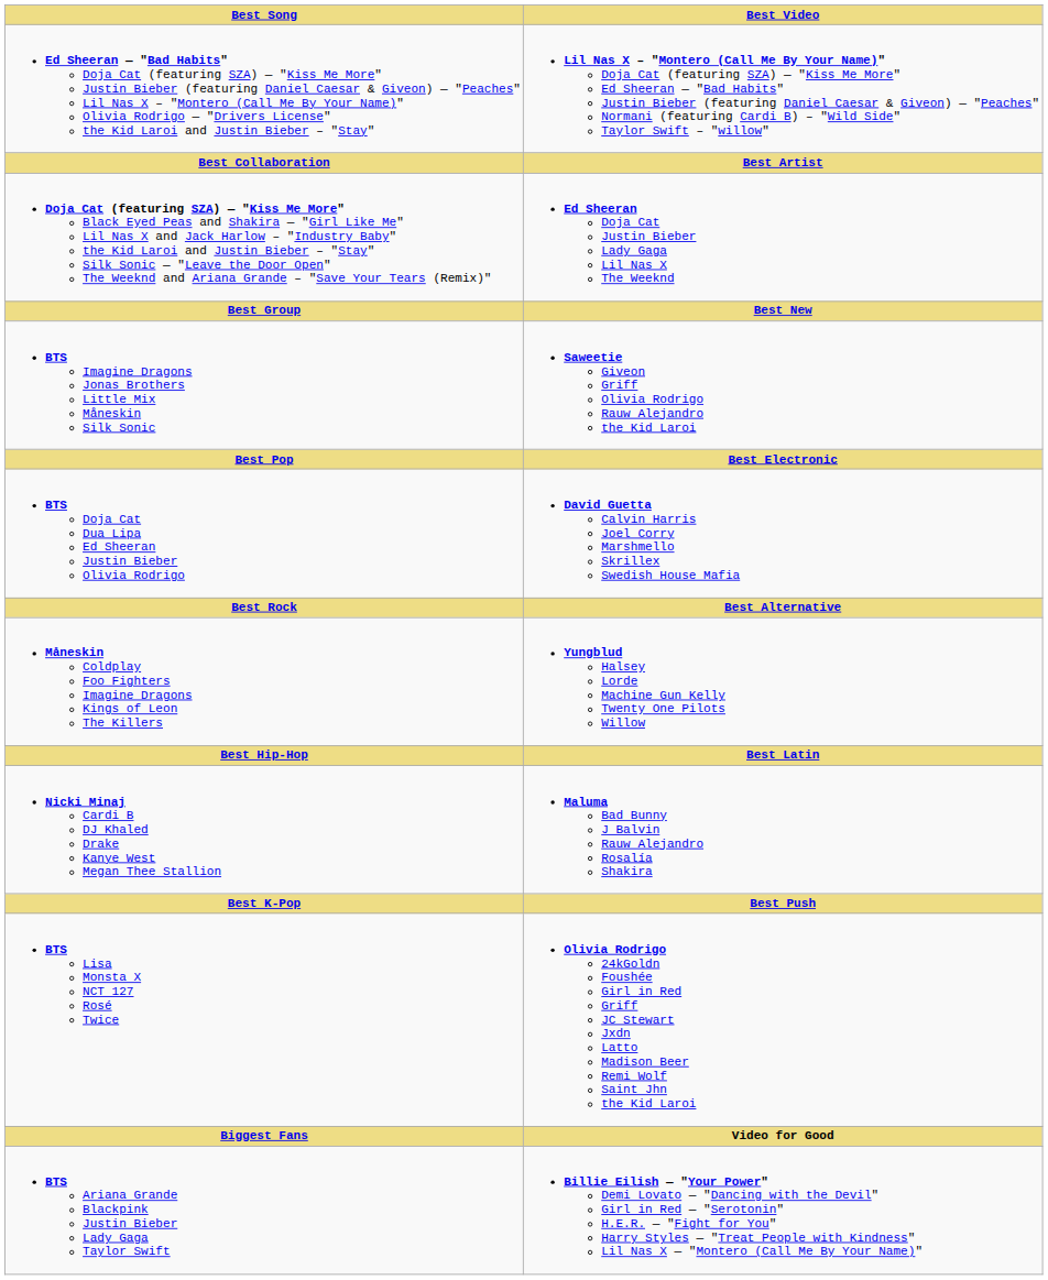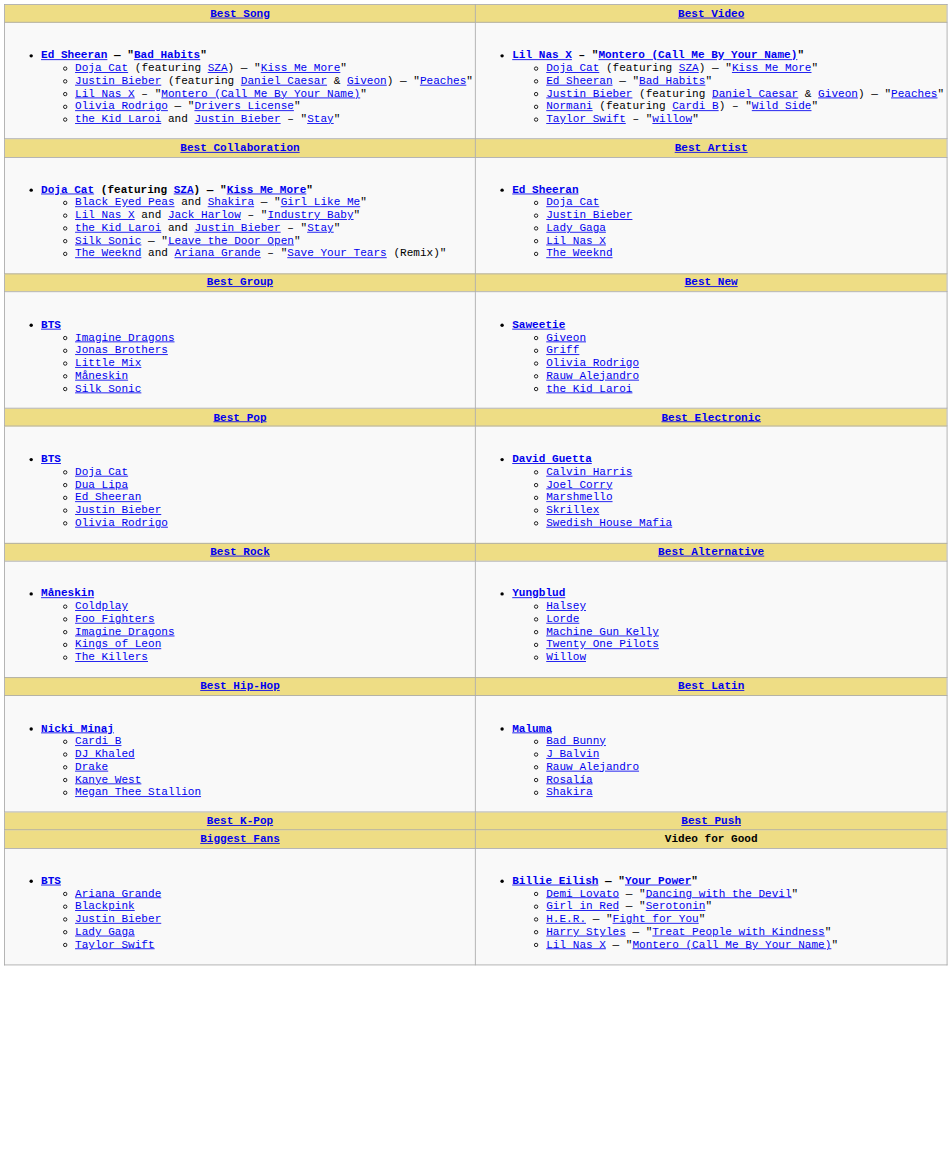 <table class="wikitable" style="width=100%">
 <tr>
 <th style="background:#EEDD85; width=50%"><a href='#'>Best Song</a></th>
 <th style="background:#EEDD85; width=50%"><a href='#'>Best Video</a></th>
 </tr>
 <tr>
 <td valign="top"><br><ul><li><strong><a href='#'>Ed Sheeran</a> — "<a href='#'>Bad Habits</a>"</strong><ul><li><a href='#'>Doja Cat</a> (featuring <a href='#'>SZA</a>) — "<a href='#'>Kiss Me More</a>"</li><li><a href='#'>Justin Bieber</a> (featuring <a href='#'>Daniel Caesar</a> & <a href='#'>Giveon</a>) — "<a href='#'>Peaches</a>"</li><li><a href='#'>Lil Nas X</a> – "<a href='#'>Montero (Call Me By Your Name)</a>"</li><li><a href='#'>Olivia Rodrigo</a> — "<a href='#'>Drivers License</a>"</li><li><a href='#'>the Kid Laroi</a> and <a href='#'>Justin Bieber</a> – "<a href='#'>Stay</a>"</li></ul></li></ul></td>
 <td valign="top"><br><ul><li><strong><a href='#'>Lil Nas X</a> – "<a href='#'>Montero (Call Me By Your Name)</a>"</strong><ul><li><a href='#'>Doja Cat</a> (featuring <a href='#'>SZA</a>) — "<a href='#'>Kiss Me More</a>"</li><li><a href='#'>Ed Sheeran</a> — "<a href='#'>Bad Habits</a>"</li><li><a href='#'>Justin Bieber</a> (featuring <a href='#'>Daniel Caesar</a> & <a href='#'>Giveon</a>) — "<a href='#'>Peaches</a>"</li><li><a href='#'>Normani</a> (featuring <a href='#'>Cardi B</a>) – "<a href='#'>Wild Side</a>"</li><li><a href='#'>Taylor Swift</a> – "<a href='#'>willow</a>"</li></ul></li></ul></td>
 </tr>
 <tr>
 <th style="background:#EEDD85; width=50%"><a href='#'>Best Collaboration</a></th>
 <th style="background:#EEDD85; width=50%"><a href='#'>Best Artist</a></th>
 </tr>
 <tr>
 <td valign="top"><br><ul><li><strong><a href='#'>Doja Cat</a> (featuring <a href='#'>SZA</a>) — "<a href='#'>Kiss Me More</a>"</strong><ul><li><a href='#'>Black Eyed Peas</a> and <a href='#'>Shakira</a> — "<a href='#'>Girl Like Me</a>"</li><li><a href='#'>Lil Nas X</a> and <a href='#'>Jack Harlow</a> – "<a href='#'>Industry Baby</a>"</li><li><a href='#'>the Kid Laroi</a> and <a href='#'>Justin Bieber</a> – "<a href='#'>Stay</a>"</li><li><a href='#'>Silk Sonic</a> — "<a href='#'>Leave the Door Open</a>"</li><li><a href='#'>The Weeknd</a> and <a href='#'>Ariana Grande</a> – "<a href='#'>Save Your Tears</a> (Remix)"</li></ul></li></ul></td>
 <td valign="top"><br><ul><li><strong><a href='#'>Ed Sheeran</a></strong><ul><li><a href='#'>Doja Cat</a></li><li><a href='#'>Justin Bieber</a></li><li><a href='#'>Lady Gaga</a></li><li><a href='#'>Lil Nas X</a></li><li><a href='#'>The Weeknd</a></li></ul></li></ul></td>
 </tr>
 <tr>
 <th style="background:#EEDD85; width=50%"><a href='#'>Best Group</a></th>
 <th style="background:#EEDD85; width=50%"><a href='#'>Best New</a></th>
 </tr>
 <tr>
 <td valign="top"><br><ul><li><strong><a href='#'>BTS</a></strong><ul><li><a href='#'>Imagine Dragons</a></li><li><a href='#'>Jonas Brothers</a></li><li><a href='#'>Little Mix</a></li><li><a href='#'>Måneskin</a></li><li><a href='#'>Silk Sonic</a></li></ul></li></ul></td>
 <td valign="top"><br><ul><li><strong><a href='#'>Saweetie</a></strong><ul><li><a href='#'>Giveon</a></li><li><a href='#'>Griff</a></li><li><a href='#'>Olivia Rodrigo</a></li><li><a href='#'>Rauw Alejandro</a></li><li><a href='#'>the Kid Laroi</a></li></ul></li></ul></td>
 </tr>
 <tr>
 <th style="background:#EEDD85; width=50%"><a href='#'>Best Pop</a></th>
 <th style="background:#EEDD85; width=50%"><a href='#'>Best Electronic</a></th>
 </tr>
 <tr>
 <td valign="top"><br><ul><li><strong><a href='#'>BTS</a></strong><ul><li><a href='#'>Doja Cat</a></li><li><a href='#'>Dua Lipa</a></li><li><a href='#'>Ed Sheeran</a></li><li><a href='#'>Justin Bieber</a></li><li><a href='#'>Olivia Rodrigo</a></li></ul></li></ul></td>
 <td valign="top"><br><ul><li><strong><a href='#'>David Guetta</a></strong><ul><li><a href='#'>Calvin Harris</a></li><li><a href='#'>Joel Corry</a></li><li><a href='#'>Marshmello</a></li><li><a href='#'>Skrillex</a></li><li><a href='#'>Swedish House Mafia</a></li></ul></li></ul></td>
 </tr>
 <tr>
 <th style="background:#EEDD85; width=50%"><a href='#'>Best Rock</a></th>
 <th style="background:#EEDD85; width=50%"><a href='#'>Best Alternative</a></th>
 </tr>
 <tr>
 <td valign="top"><br><ul><li><strong><a href='#'>Måneskin</a></strong><ul><li><a href='#'>Coldplay</a></li><li><a href='#'>Foo Fighters</a></li><li><a href='#'>Imagine Dragons</a></li><li><a href='#'>Kings of Leon</a></li><li><a href='#'>The Killers</a></li></ul></li></ul></td>
 <td valign="top"><br><ul><li><strong><a href='#'>Yungblud</a></strong><ul><li><a href='#'>Halsey</a></li><li><a href='#'>Lorde</a></li><li><a href='#'>Machine Gun Kelly</a></li><li><a href='#'>Twenty One Pilots</a></li><li><a href='#'>Willow</a></li></ul></li></ul></td>
 </tr>
 <tr>
 <th style="background:#EEDD85; width=50%"><a href='#'>Best Hip-Hop</a></th>
 <th style="background:#EEDD85; width=50%"><a href='#'>Best Latin</a></th>
 </tr>
 <tr>
 <td valign="top"><br><ul><li><strong><a href='#'>Nicki Minaj</a></strong><ul><li><a href='#'>Cardi B</a></li><li><a href='#'>DJ Khaled</a></li><li><a href='#'>Drake</a></li><li><a href='#'>Kanye West</a></li><li><a href='#'>Megan Thee Stallion</a></li></ul></li></ul></td>
 <td valign="top"><br><ul><li><strong><a href='#'>Maluma</a></strong><ul><li><a href='#'>Bad Bunny</a></li><li><a href='#'>J Balvin</a></li><li><a href='#'>Rauw Alejandro</a></li><li><a href='#'>Rosalía</a></li><li><a href='#'>Shakira</a></li></ul></li></ul></td>
 </tr>
 <tr>
 <th style="background:#EEDD85; width=50%"><a href='#'>Best K-Pop</a></th>
 <th style="background:#EEDD85; width=50%"><a href='#'>Best Push</a></th>
 </tr>
 <tr>
-<td valign="top"><br><ul><li><strong><a href='#'>BTS</a></strong><ul><li><a href='#'>Lisa</a></li><li><a href='#'>Monsta X</a></li><li><a href='#'>NCT 127</a></li><li><a href='#'>Rosé</a></li><li><a href='#'>Twice</a></li></ul></li></ul></td>
-<td valign="top"><br><ul><li><strong><a href='#'>Olivia Rodrigo</a></strong><ul><li><a href='#'>24kGoldn</a></li><li><a href='#'>Foushée</a></li><li><a href='#'>Girl in Red</a></li><li><a href='#'>Griff</a></li><li><a href='#'>JC Stewart</a></li><li><a href='#'>Jxdn</a></li><li><a href='#'>Latto</a></li><li><a href='#'>Madison Beer</a></li><li><a href='#'>Remi Wolf</a></li><li><a href='#'>Saint Jhn</a></li><li><a href='#'>the Kid Laroi</a></li></ul></li></ul></td>
-</tr>
-<tr>
 <th style="background:#EEDD85; width=50%"><a href='#'>Biggest Fans</a></th>
 <th style="background:#EEDD85; width=50%">Video for Good</th>
 </tr>
 <tr>
 <td valign="top"><br><ul><li><strong><a href='#'>BTS</a></strong><ul><li><a href='#'>Ariana Grande</a></li><li><a href='#'>Blackpink</a></li><li><a href='#'>Justin Bieber</a></li><li><a href='#'>Lady Gaga</a></li><li><a href='#'>Taylor Swift</a></li></ul></li></ul></td>
 <td valign="top"><br><ul><li><strong><a href='#'>Billie Eilish</a> — "<a href='#'>Your Power</a>"</strong><ul><li><a href='#'>Demi Lovato</a> — "<a href='#'>Dancing with the Devil</a>"</li><li><a href='#'>Girl in Red</a> — "<a href='#'>Serotonin</a>"</li><li><a href='#'>H.E.R.</a> — "<a href='#'>Fight for You</a>"</li><li><a href='#'>Harry Styles</a> — "<a href='#'>Treat People with Kindness</a>"</li><li><a href='#'>Lil Nas X</a> — "<a href='#'>Montero (Call Me By Your Name)</a>"</li></ul></li></ul></td>
 </tr>
 </table>
